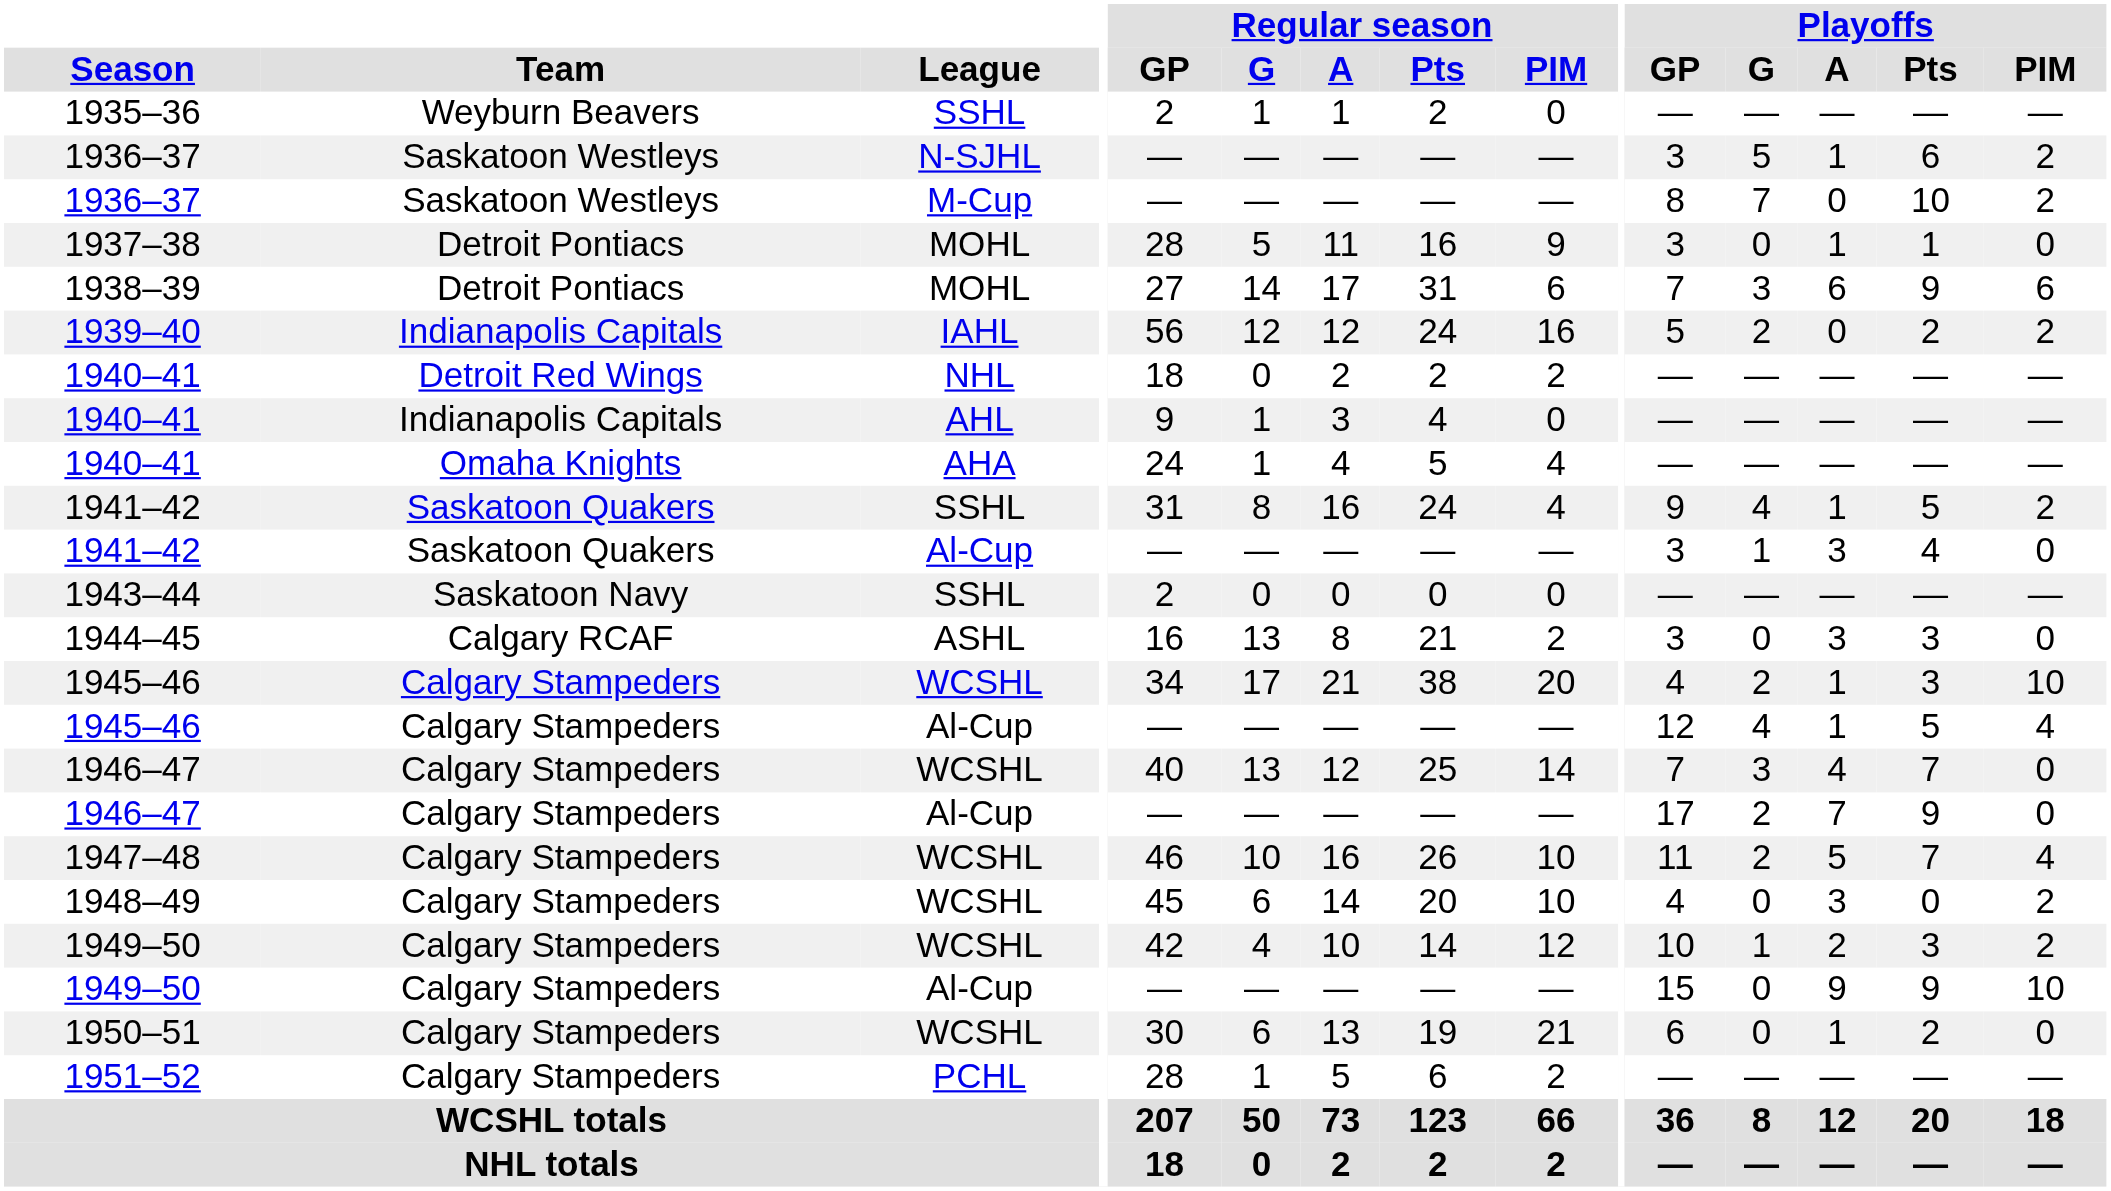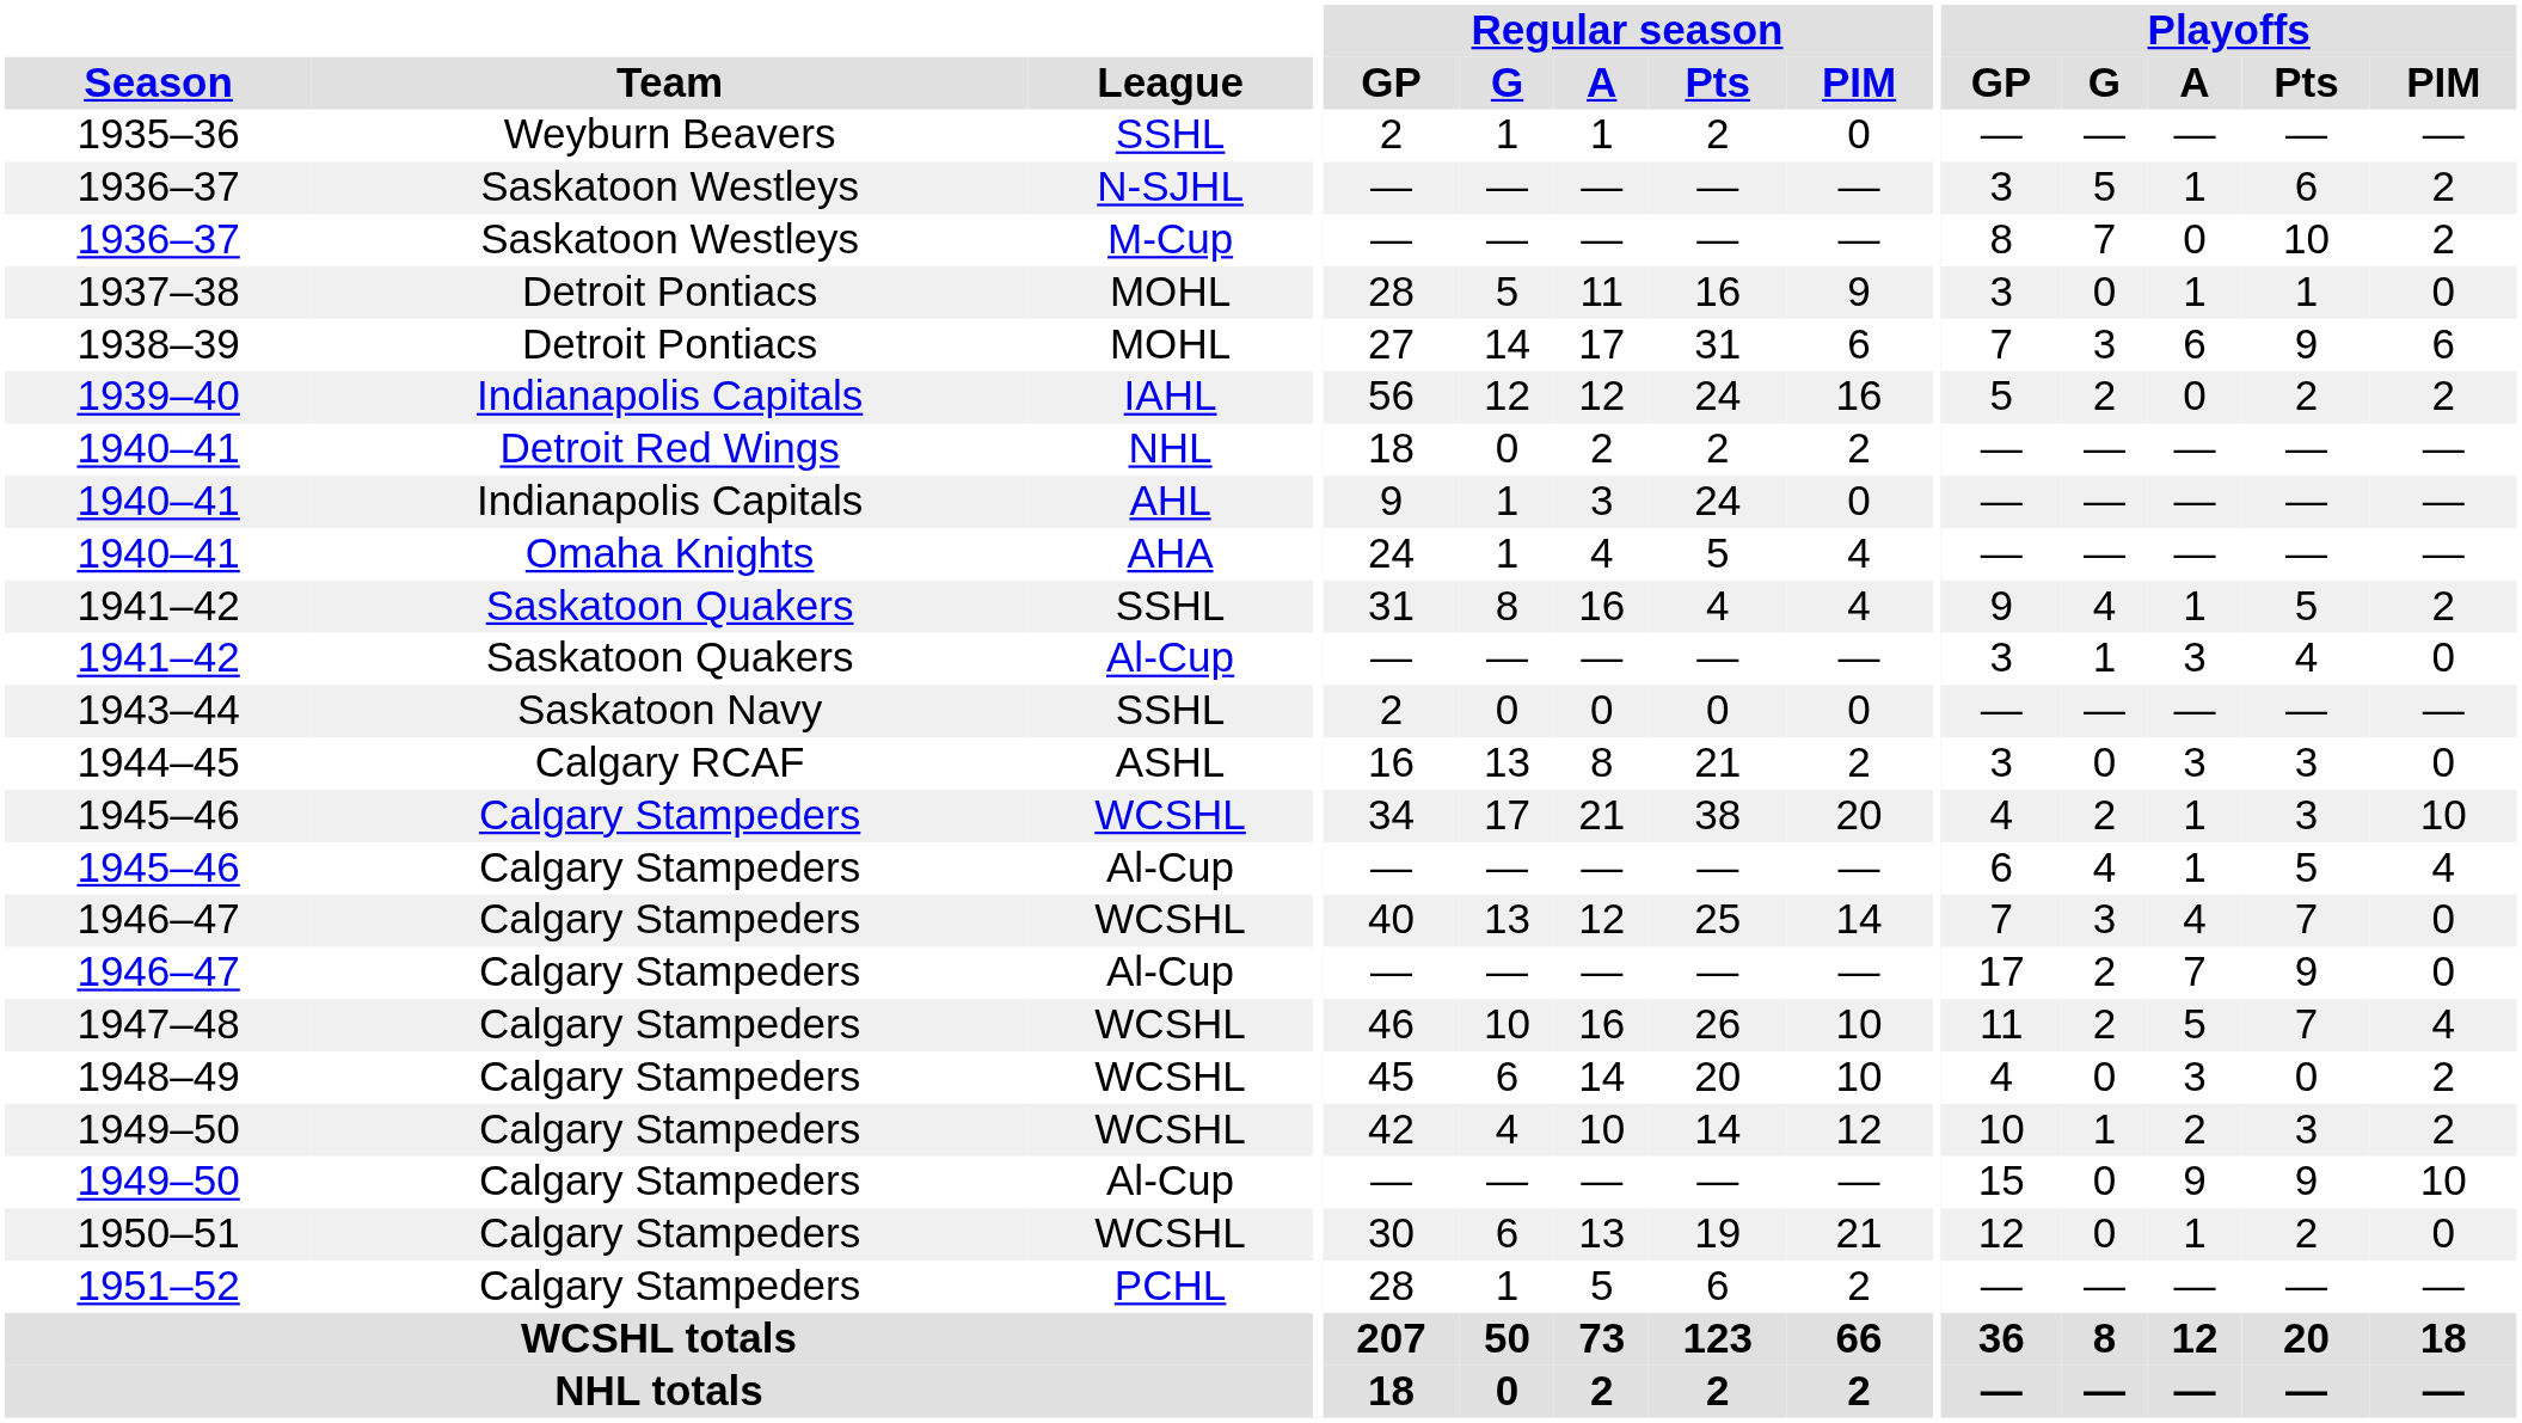 <table border="0" cellpadding="1" cellspacing="0" style="text-align:center; width:60em">
 <tr bgcolor="#e0e0e0">
 <th colspan="3" bgcolor="#ffffff"></th>
 <th rowspan="100" bgcolor="#ffffff"></th>
 <th colspan="5"><a href='#'>Regular season</a></th>
 <th rowspan="100" bgcolor="#ffffff"></th>
 <th colspan="5"><a href='#'>Playoffs</a></th>
 </tr>
 <tr bgcolor="#e0e0e0">
 <th><a href='#'>Season</a></th>
 <th>Team</th>
 <th>League</th>
 <th>GP</th>
 <th><a href='#'>G</a></th>
 <th><a href='#'>A</a></th>
 <th><a href='#'>Pts</a></th>
 <th><a href='#'>PIM</a></th>
 <th>GP</th>
 <th>G</th>
 <th>A</th>
 <th>Pts</th>
 <th>PIM</th>
 </tr>
 <tr>
 <td>1935–36</td>
 <td>Weyburn Beavers</td>
 <td><a href='#'>SSHL</a></td>
 <td>2</td>
 <td>1</td>
 <td>1</td>
 <td>2</td>
 <td>0</td>
 <td>—</td>
 <td>—</td>
 <td>—</td>
 <td>—</td>
 <td>—</td>
 </tr>
 <tr bgcolor="#f0f0f0">
 <td>1936–37</td>
 <td>Saskatoon Westleys</td>
 <td><a href='#'>N-SJHL</a></td>
 <td>—</td>
 <td>—</td>
 <td>—</td>
 <td>—</td>
 <td>—</td>
 <td>3</td>
 <td>5</td>
 <td>1</td>
 <td>6</td>
 <td>2</td>
 </tr>
 <tr>
 <td><a href='#'>1936–37</a></td>
 <td>Saskatoon Westleys</td>
 <td><a href='#'>M-Cup</a></td>
 <td>—</td>
 <td>—</td>
 <td>—</td>
 <td>—</td>
 <td>—</td>
 <td>8</td>
 <td>7</td>
 <td>0</td>
 <td>10</td>
 <td>2</td>
 </tr>
 <tr bgcolor="#f0f0f0">
 <td>1937–38</td>
 <td>Detroit Pontiacs</td>
 <td>MOHL</td>
 <td>28</td>
 <td>5</td>
 <td>11</td>
 <td>16</td>
 <td>9</td>
 <td>3</td>
 <td>0</td>
 <td>1</td>
 <td>1</td>
 <td>0</td>
 </tr>
 <tr>
 <td>1938–39</td>
 <td>Detroit Pontiacs</td>
 <td>MOHL</td>
 <td>27</td>
 <td>14</td>
 <td>17</td>
 <td>31</td>
 <td>6</td>
 <td>7</td>
 <td>3</td>
 <td>6</td>
 <td>9</td>
 <td>6</td>
 </tr>
 <tr bgcolor="#f0f0f0">
 <td><a href='#'>1939–40</a></td>
 <td><a href='#'>Indianapolis Capitals</a></td>
 <td><a href='#'>IAHL</a></td>
 <td>56</td>
 <td>12</td>
 <td>12</td>
 <td>24</td>
 <td>16</td>
 <td>5</td>
 <td>2</td>
 <td>0</td>
 <td>2</td>
 <td>2</td>
 </tr>
 <tr>
 <td><a href='#'>1940–41</a></td>
 <td><a href='#'>Detroit Red Wings</a></td>
 <td><a href='#'>NHL</a></td>
 <td>18</td>
 <td>0</td>
 <td>2</td>
 <td>2</td>
 <td>2</td>
 <td>—</td>
 <td>—</td>
 <td>—</td>
 <td>—</td>
 <td>—</td>
 </tr>
 <tr bgcolor="#f0f0f0">
 <td><a href='#'>1940–41</a></td>
 <td>Indianapolis Capitals</td>
 <td><a href='#'>AHL</a></td>
 <td>9</td>
 <td>1</td>
 <td>3</td>
-<td>4</td>
+<td>24</td>
 <td>0</td>
 <td>—</td>
 <td>—</td>
 <td>—</td>
 <td>—</td>
 <td>—</td>
 </tr>
 <tr>
 <td><a href='#'>1940–41</a></td>
 <td><a href='#'>Omaha Knights</a></td>
 <td><a href='#'>AHA</a></td>
 <td>24</td>
 <td>1</td>
 <td>4</td>
 <td>5</td>
 <td>4</td>
 <td>—</td>
 <td>—</td>
 <td>—</td>
 <td>—</td>
 <td>—</td>
 </tr>
 <tr bgcolor="#f0f0f0">
 <td>1941–42</td>
 <td><a href='#'>Saskatoon Quakers</a></td>
 <td>SSHL</td>
 <td>31</td>
 <td>8</td>
 <td>16</td>
-<td>24</td>
+<td>4</td>
 <td>4</td>
 <td>9</td>
 <td>4</td>
 <td>1</td>
 <td>5</td>
 <td>2</td>
 </tr>
 <tr>
 <td><a href='#'>1941–42</a></td>
 <td>Saskatoon Quakers</td>
 <td><a href='#'>Al-Cup</a></td>
 <td>—</td>
 <td>—</td>
 <td>—</td>
 <td>—</td>
 <td>—</td>
 <td>3</td>
 <td>1</td>
 <td>3</td>
 <td>4</td>
 <td>0</td>
 </tr>
 <tr bgcolor="#f0f0f0">
 <td>1943–44</td>
 <td>Saskatoon Navy</td>
 <td>SSHL</td>
 <td>2</td>
 <td>0</td>
 <td>0</td>
 <td>0</td>
 <td>0</td>
 <td>—</td>
 <td>—</td>
 <td>—</td>
 <td>—</td>
 <td>—</td>
 </tr>
 <tr>
 <td>1944–45</td>
 <td>Calgary RCAF</td>
 <td>ASHL</td>
 <td>16</td>
 <td>13</td>
 <td>8</td>
 <td>21</td>
 <td>2</td>
 <td>3</td>
 <td>0</td>
 <td>3</td>
 <td>3</td>
 <td>0</td>
 </tr>
 <tr bgcolor="#f0f0f0">
 <td>1945–46</td>
 <td><a href='#'>Calgary Stampeders</a></td>
 <td><a href='#'>WCSHL</a></td>
 <td>34</td>
 <td>17</td>
 <td>21</td>
 <td>38</td>
 <td>20</td>
 <td>4</td>
 <td>2</td>
 <td>1</td>
 <td>3</td>
 <td>10</td>
 </tr>
 <tr>
 <td><a href='#'>1945–46</a></td>
 <td>Calgary Stampeders</td>
 <td>Al-Cup</td>
 <td>—</td>
 <td>—</td>
 <td>—</td>
 <td>—</td>
 <td>—</td>
-<td>12</td>
+<td>6</td>
 <td>4</td>
 <td>1</td>
 <td>5</td>
 <td>4</td>
 </tr>
 <tr bgcolor="#f0f0f0">
 <td>1946–47</td>
 <td>Calgary Stampeders</td>
 <td>WCSHL</td>
 <td>40</td>
 <td>13</td>
 <td>12</td>
 <td>25</td>
 <td>14</td>
 <td>7</td>
 <td>3</td>
 <td>4</td>
 <td>7</td>
 <td>0</td>
 </tr>
 <tr>
 <td><a href='#'>1946–47</a></td>
 <td>Calgary Stampeders</td>
 <td>Al-Cup</td>
 <td>—</td>
 <td>—</td>
 <td>—</td>
 <td>—</td>
 <td>—</td>
 <td>17</td>
 <td>2</td>
 <td>7</td>
 <td>9</td>
 <td>0</td>
 </tr>
 <tr bgcolor="#f0f0f0">
 <td>1947–48</td>
 <td>Calgary Stampeders</td>
 <td>WCSHL</td>
 <td>46</td>
 <td>10</td>
 <td>16</td>
 <td>26</td>
 <td>10</td>
 <td>11</td>
 <td>2</td>
 <td>5</td>
 <td>7</td>
 <td>4</td>
 </tr>
 <tr>
 <td>1948–49</td>
 <td>Calgary Stampeders</td>
 <td>WCSHL</td>
 <td>45</td>
 <td>6</td>
 <td>14</td>
 <td>20</td>
 <td>10</td>
 <td>4</td>
 <td>0</td>
 <td>3</td>
 <td>0</td>
 <td>2</td>
 </tr>
 <tr bgcolor="#f0f0f0">
 <td>1949–50</td>
 <td>Calgary Stampeders</td>
 <td>WCSHL</td>
 <td>42</td>
 <td>4</td>
 <td>10</td>
 <td>14</td>
 <td>12</td>
 <td>10</td>
 <td>1</td>
 <td>2</td>
 <td>3</td>
 <td>2</td>
 </tr>
 <tr>
 <td><a href='#'>1949–50</a></td>
 <td>Calgary Stampeders</td>
 <td>Al-Cup</td>
 <td>—</td>
 <td>—</td>
 <td>—</td>
 <td>—</td>
 <td>—</td>
 <td>15</td>
 <td>0</td>
 <td>9</td>
 <td>9</td>
 <td>10</td>
 </tr>
 <tr bgcolor="#f0f0f0">
 <td>1950–51</td>
 <td>Calgary Stampeders</td>
 <td>WCSHL</td>
 <td>30</td>
 <td>6</td>
 <td>13</td>
 <td>19</td>
 <td>21</td>
-<td>6</td>
+<td>12</td>
 <td>0</td>
 <td>1</td>
 <td>2</td>
 <td>0</td>
 </tr>
 <tr>
 <td><a href='#'>1951–52</a></td>
 <td>Calgary Stampeders</td>
 <td><a href='#'>PCHL</a></td>
 <td>28</td>
 <td>1</td>
 <td>5</td>
 <td>6</td>
 <td>2</td>
 <td>—</td>
 <td>—</td>
 <td>—</td>
 <td>—</td>
 <td>—</td>
 </tr>
 <tr bgcolor="#e0e0e0">
 <th colspan="3">WCSHL totals</th>
 <th>207</th>
 <th>50</th>
 <th>73</th>
 <th>123</th>
 <th>66</th>
 <th>36</th>
 <th>8</th>
 <th>12</th>
 <th>20</th>
 <th>18</th>
 </tr>
 <tr bgcolor="#e0e0e0">
 <th colspan="3">NHL totals</th>
 <th>18</th>
 <th>0</th>
 <th>2</th>
 <th>2</th>
 <th>2</th>
 <th>—</th>
 <th>—</th>
 <th>—</th>
 <th>—</th>
 <th>—</th>
 </tr>
 </table>
